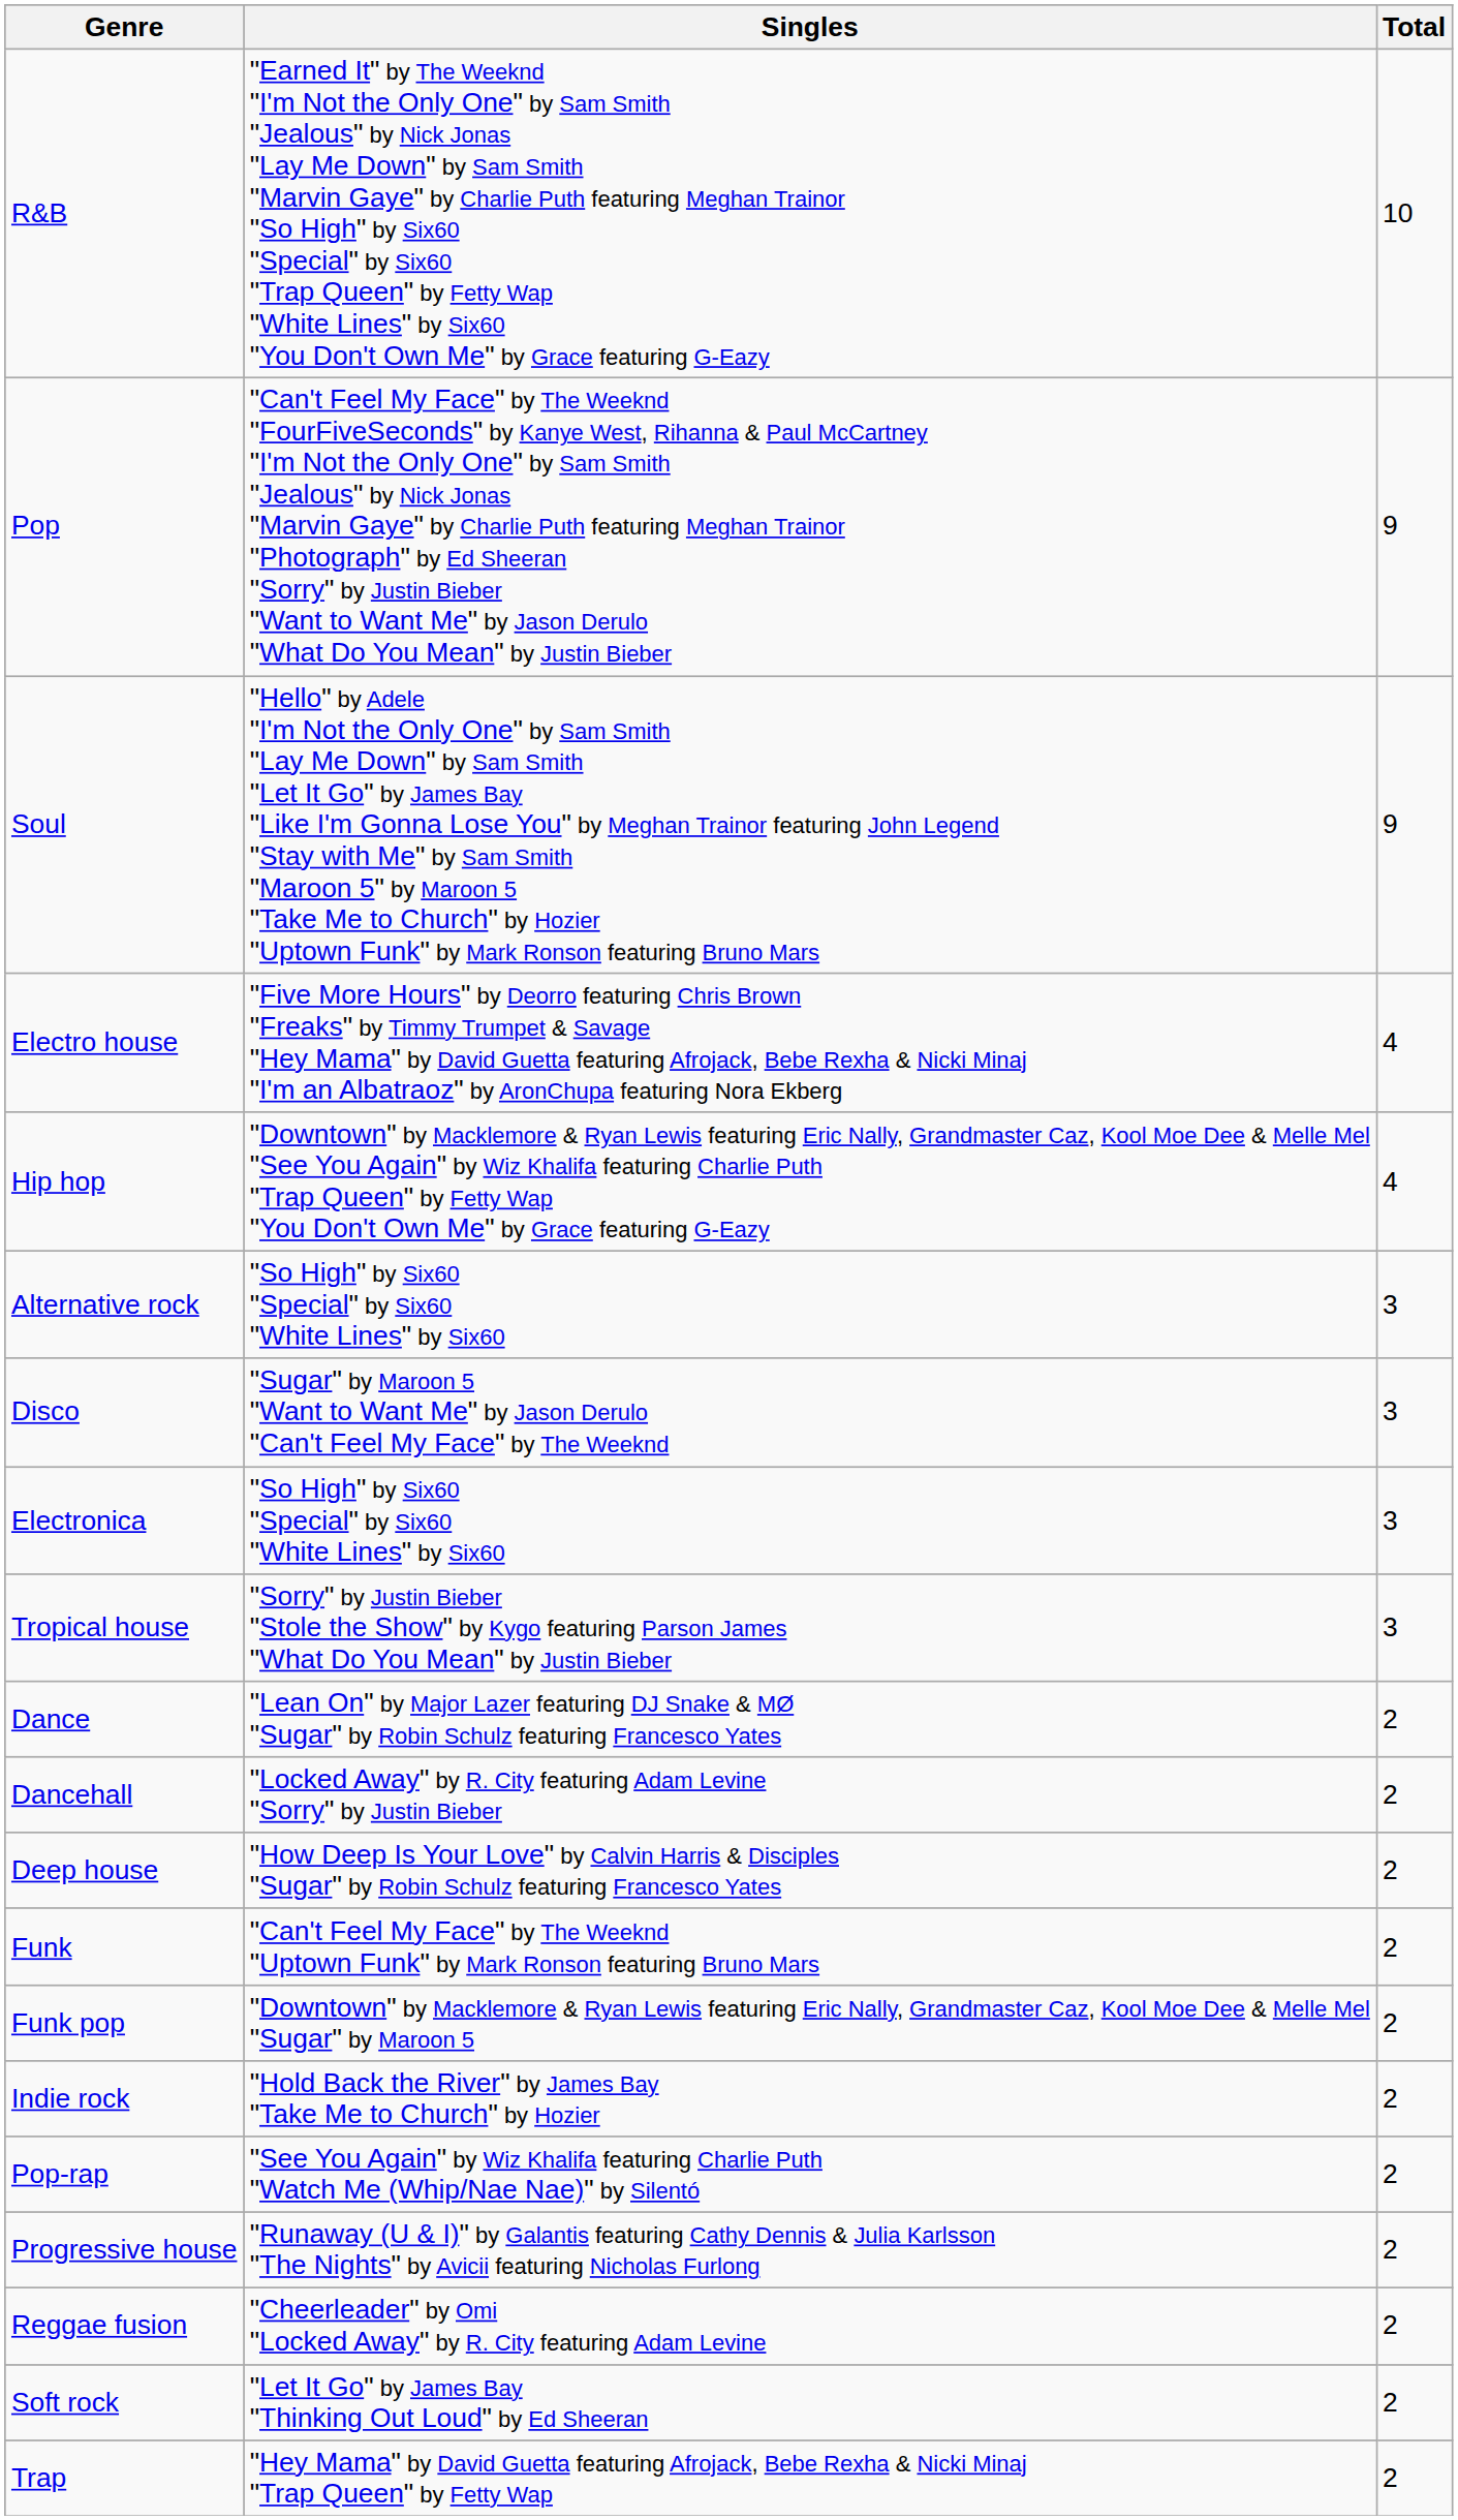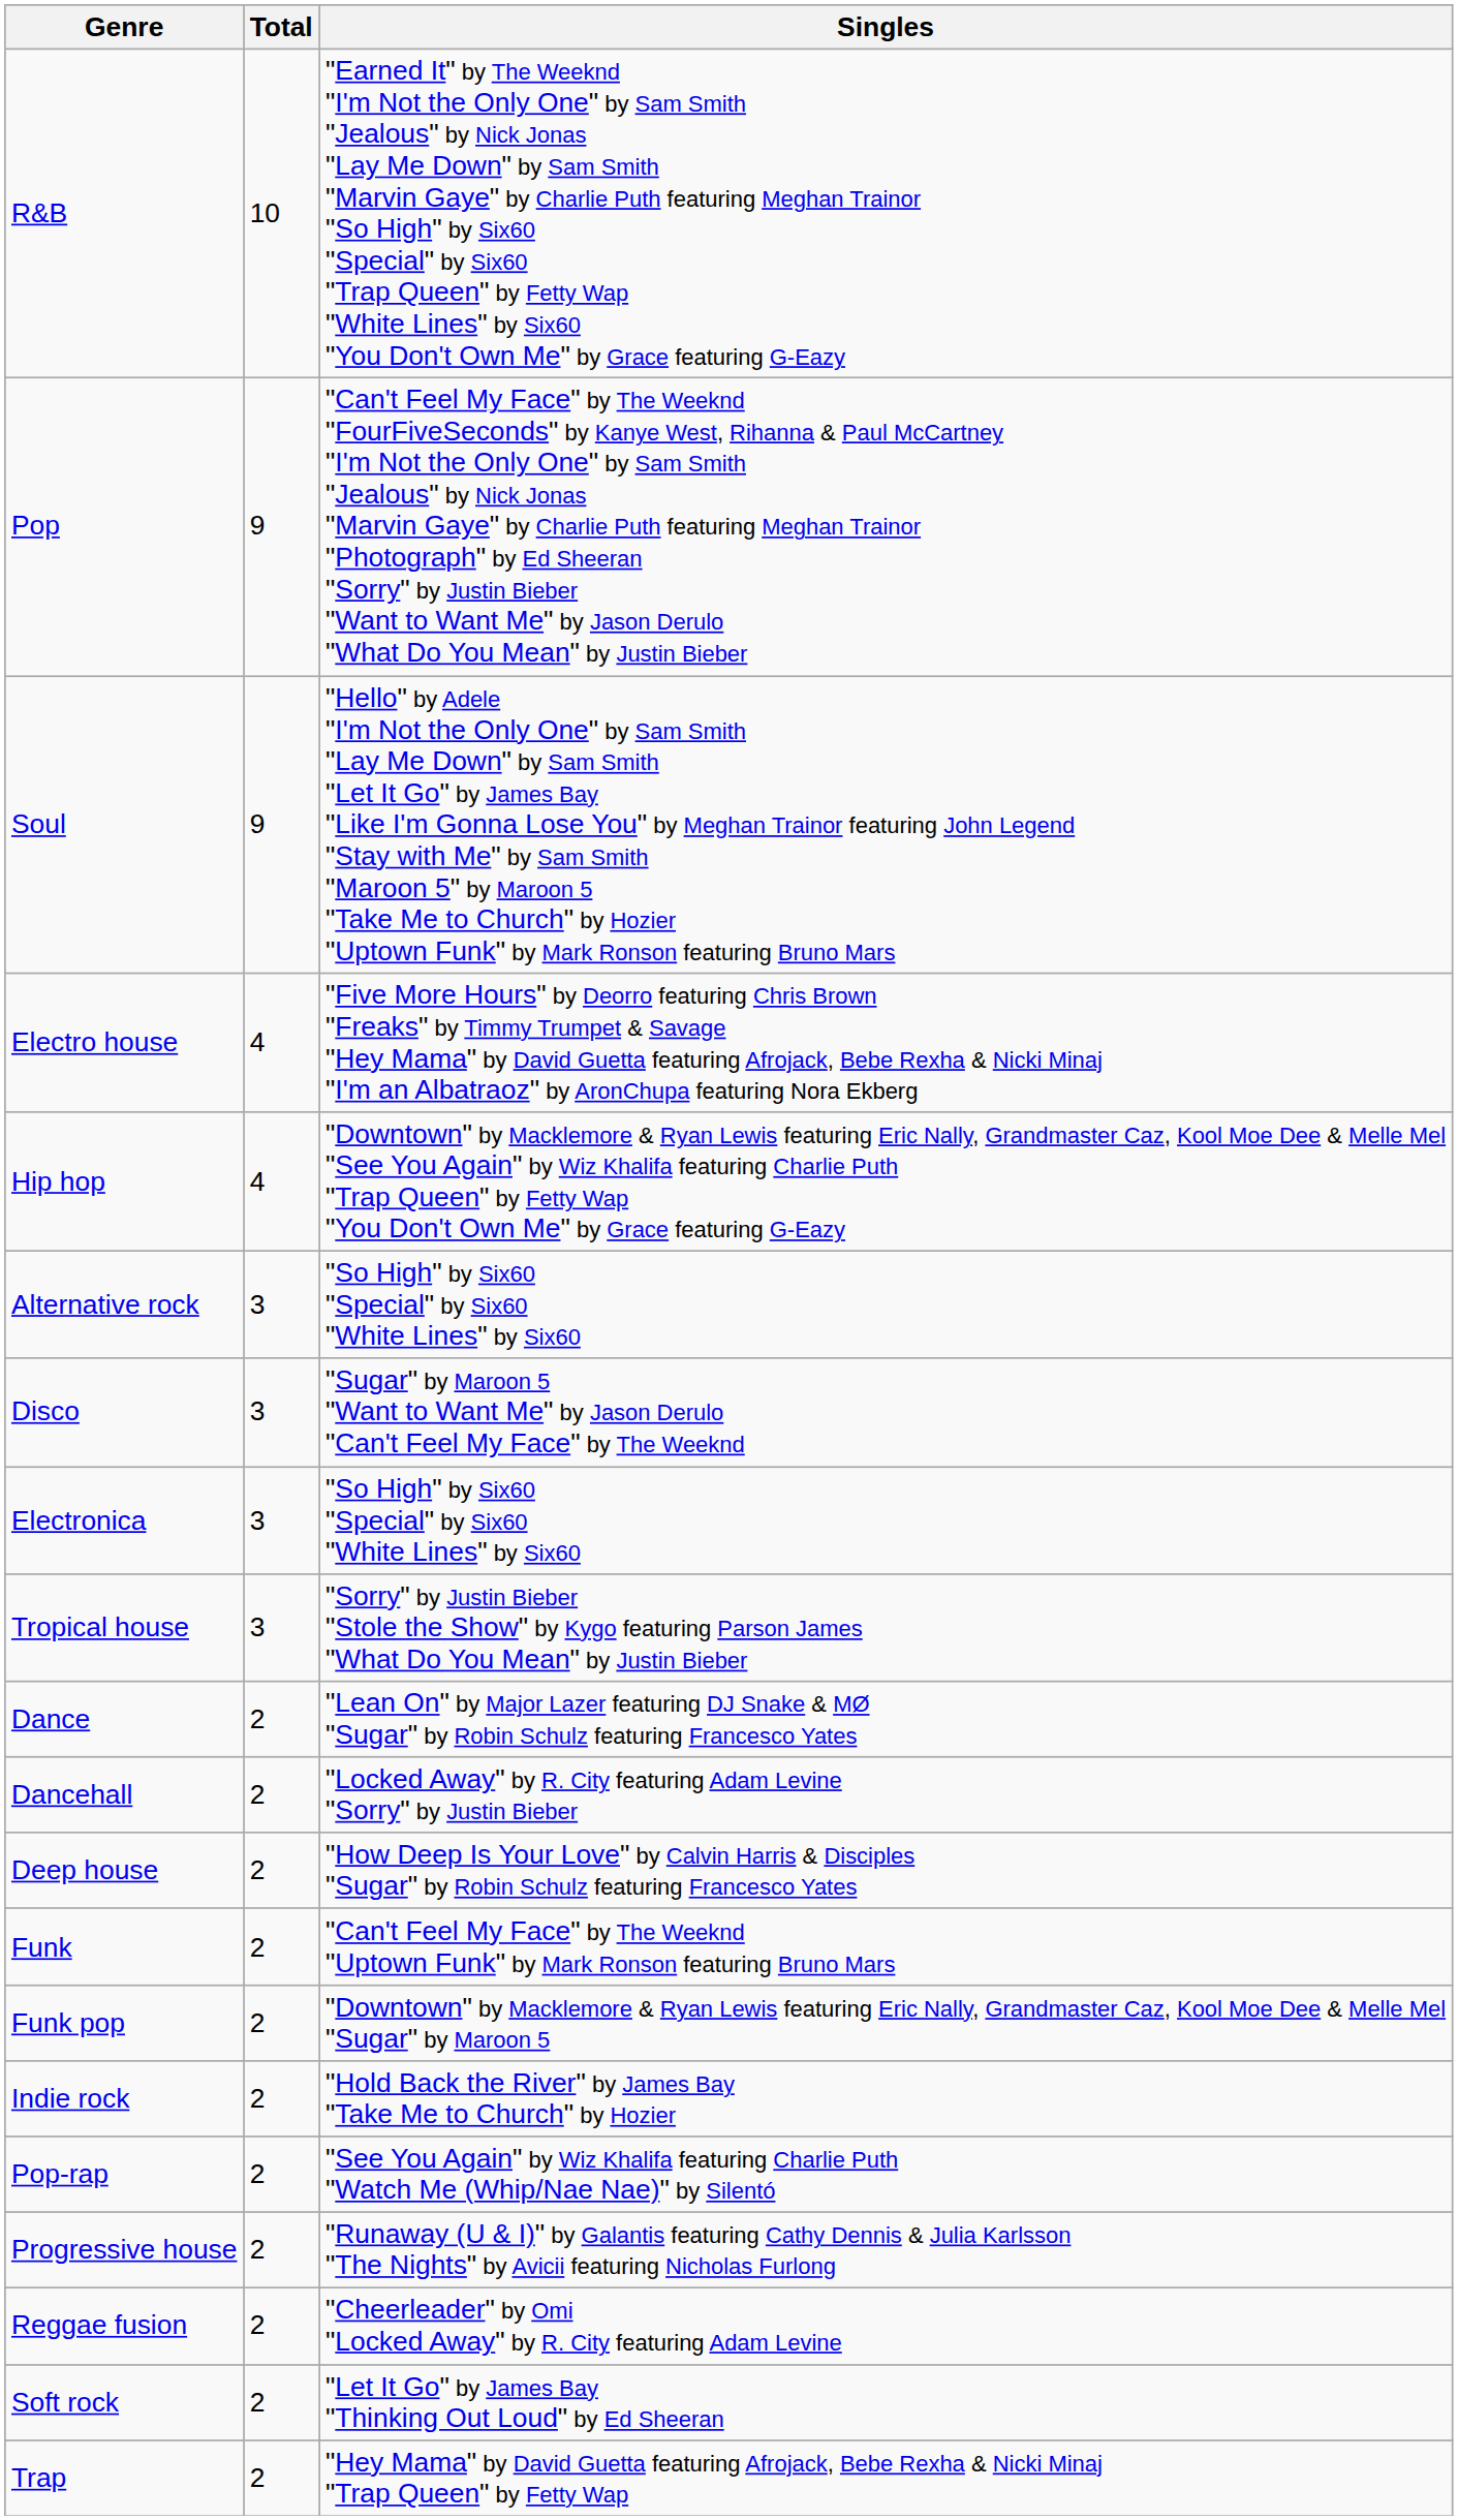 <table class="wikitable sortable" style="font-size:97%;">
 <tr>
 <th>Genre</th>
+<th>Total</th>
 <th>Singles</th>
-<th>Total</th>
 </tr>
 <tr>
 <td><a href='#'>R&B</a></td>
+<td>10</td>
 <td>"<a href='#'>Earned It</a>"<small> by <a href='#'>The Weeknd</a></small><br>"<a href='#'>I'm Not the Only One</a>"<small> by <a href='#'>Sam Smith</a></small><br>"<a href='#'>Jealous</a>"<small> by <a href='#'>Nick Jonas</a></small><br>"<a href='#'>Lay Me Down</a>"<small> by <a href='#'>Sam Smith</a></small><br>"<a href='#'>Marvin Gaye</a>"<small> by <a href='#'>Charlie Puth</a> featuring <a href='#'>Meghan Trainor</a></small><br>"<a href='#'>So High</a>"<small> by <a href='#'>Six60</a></small><br>"<a href='#'>Special</a>"<small> by <a href='#'>Six60</a></small><br>"<a href='#'>Trap Queen</a>"<small> by <a href='#'>Fetty Wap</a></small><br>"<a href='#'>White Lines</a>"<small> by <a href='#'>Six60</a></small><br>"<a href='#'>You Don't Own Me</a>"<small> by <a href='#'>Grace</a> featuring <a href='#'>G-Eazy</a></small><br></td>
-<td>10</td>
 </tr>
 <tr>
 <td><a href='#'>Pop</a></td>
+<td>9</td>
 <td>"<a href='#'>Can't Feel My Face</a>"<small> by <a href='#'>The Weeknd</a></small><br>"<a href='#'>FourFiveSeconds</a>"<small> by <a href='#'>Kanye West</a>, <a href='#'>Rihanna</a> & <a href='#'>Paul McCartney</a></small><br>"<a href='#'>I'm Not the Only One</a>"<small> by <a href='#'>Sam Smith</a></small><br>"<a href='#'>Jealous</a>"<small> by <a href='#'>Nick Jonas</a></small><br>"<a href='#'>Marvin Gaye</a>"<small> by <a href='#'>Charlie Puth</a> featuring <a href='#'>Meghan Trainor</a></small><br>"<a href='#'>Photograph</a>"<small> by <a href='#'>Ed Sheeran</a></small><br>"<a href='#'>Sorry</a>"<small> by <a href='#'>Justin Bieber</a></small><br>"<a href='#'>Want to Want Me</a>"<small> by <a href='#'>Jason Derulo</a></small><br>"<a href='#'>What Do You Mean</a>"<small> by <a href='#'>Justin Bieber</a></small><br></td>
-<td>9</td>
 </tr>
 <tr>
 <td><a href='#'>Soul</a></td>
+<td>9</td>
 <td>"<a href='#'>Hello</a>"<small> by <a href='#'>Adele</a></small><br>"<a href='#'>I'm Not the Only One</a>"<small> by <a href='#'>Sam Smith</a></small><br>"<a href='#'>Lay Me Down</a>"<small> by <a href='#'>Sam Smith</a></small><br>"<a href='#'>Let It Go</a>"<small> by <a href='#'>James Bay</a></small><br>"<a href='#'>Like I'm Gonna Lose You</a>"<small> by <a href='#'>Meghan Trainor</a> featuring <a href='#'>John Legend</a></small><br>"<a href='#'>Stay with Me</a>"<small> by <a href='#'>Sam Smith</a></small><br>"<a href='#'>Maroon 5</a>"<small> by <a href='#'>Maroon 5</a></small><br>"<a href='#'>Take Me to Church</a>"<small> by <a href='#'>Hozier</a></small><br>"<a href='#'>Uptown Funk</a>"<small> by <a href='#'>Mark Ronson</a> featuring <a href='#'>Bruno Mars</a></small><br></td>
-<td>9</td>
 </tr>
 <tr>
 <td><a href='#'>Electro house</a></td>
+<td>4</td>
 <td>"<a href='#'>Five More Hours</a>"<small> by <a href='#'>Deorro</a> featuring <a href='#'>Chris Brown</a></small><br>"<a href='#'>Freaks</a>"<small> by <a href='#'>Timmy Trumpet</a> & <a href='#'>Savage</a></small><br>"<a href='#'>Hey Mama</a>"<small> by <a href='#'>David Guetta</a> featuring <a href='#'>Afrojack</a>, <a href='#'>Bebe Rexha</a> & <a href='#'>Nicki Minaj</a></small><br>"<a href='#'>I'm an Albatraoz</a>"<small> by <a href='#'>AronChupa</a> featuring Nora Ekberg</small><br></td>
-<td>4</td>
 </tr>
 <tr>
 <td><a href='#'>Hip hop</a></td>
+<td>4</td>
 <td>"<a href='#'>Downtown</a>"<small> by <a href='#'>Macklemore</a> & <a href='#'>Ryan Lewis</a> featuring <a href='#'>Eric Nally</a>, <a href='#'>Grandmaster Caz</a>, <a href='#'>Kool Moe Dee</a> & <a href='#'>Melle Mel</a></small><br>"<a href='#'>See You Again</a>"<small> by <a href='#'>Wiz Khalifa</a> featuring <a href='#'>Charlie Puth</a></small><br>"<a href='#'>Trap Queen</a>"<small> by <a href='#'>Fetty Wap</a></small><br>"<a href='#'>You Don't Own Me</a>"<small> by <a href='#'>Grace</a> featuring <a href='#'>G-Eazy</a></small><br></td>
-<td>4</td>
 </tr>
 <tr>
 <td><a href='#'>Alternative rock</a></td>
+<td>3</td>
 <td>"<a href='#'>So High</a>"<small> by <a href='#'>Six60</a></small><br>"<a href='#'>Special</a>"<small> by <a href='#'>Six60</a></small><br>"<a href='#'>White Lines</a>"<small> by <a href='#'>Six60</a></small><br></td>
-<td>3</td>
 </tr>
 <tr>
 <td><a href='#'>Disco</a></td>
+<td>3</td>
 <td>"<a href='#'>Sugar</a>"<small> by <a href='#'>Maroon 5</a></small><br>"<a href='#'>Want to Want Me</a>"<small> by <a href='#'>Jason Derulo</a></small><br>"<a href='#'>Can't Feel My Face</a>"<small> by <a href='#'>The Weeknd</a></small><br></td>
-<td>3</td>
 </tr>
 <tr>
 <td><a href='#'>Electronica</a></td>
+<td>3</td>
 <td>"<a href='#'>So High</a>"<small> by <a href='#'>Six60</a></small><br>"<a href='#'>Special</a>"<small> by <a href='#'>Six60</a></small><br>"<a href='#'>White Lines</a>"<small> by <a href='#'>Six60</a></small><br></td>
-<td>3</td>
 </tr>
 <tr>
 <td><a href='#'>Tropical house</a></td>
+<td>3</td>
 <td>"<a href='#'>Sorry</a>"<small> by <a href='#'>Justin Bieber</a></small><br>"<a href='#'>Stole the Show</a>"<small> by <a href='#'>Kygo</a> featuring <a href='#'>Parson James</a></small><br>"<a href='#'>What Do You Mean</a>"<small> by <a href='#'>Justin Bieber</a></small><br></td>
-<td>3</td>
 </tr>
 <tr>
 <td><a href='#'>Dance</a></td>
+<td>2</td>
 <td>"<a href='#'>Lean On</a>"<small> by <a href='#'>Major Lazer</a> featuring <a href='#'>DJ Snake</a> & <a href='#'>MØ</a></small><br>"<a href='#'>Sugar</a>"<small> by <a href='#'>Robin Schulz</a> featuring <a href='#'>Francesco Yates</a></small><br></td>
-<td>2</td>
 </tr>
 <tr>
 <td><a href='#'>Dancehall</a></td>
+<td>2</td>
 <td>"<a href='#'>Locked Away</a>"<small> by <a href='#'>R. City</a> featuring <a href='#'>Adam Levine</a></small><br>"<a href='#'>Sorry</a>"<small> by <a href='#'>Justin Bieber</a></small><br></td>
-<td>2</td>
 </tr>
 <tr>
 <td><a href='#'>Deep house</a></td>
+<td>2</td>
 <td>"<a href='#'>How Deep Is Your Love</a>"<small> by <a href='#'>Calvin Harris</a> & <a href='#'>Disciples</a></small><br>"<a href='#'>Sugar</a>"<small> by <a href='#'>Robin Schulz</a> featuring <a href='#'>Francesco Yates</a></small><br></td>
-<td>2</td>
 </tr>
 <tr>
 <td><a href='#'>Funk</a></td>
+<td>2</td>
 <td>"<a href='#'>Can't Feel My Face</a>"<small> by <a href='#'>The Weeknd</a></small><br>"<a href='#'>Uptown Funk</a>"<small> by <a href='#'>Mark Ronson</a> featuring <a href='#'>Bruno Mars</a></small><br></td>
-<td>2</td>
 </tr>
 <tr>
 <td><a href='#'>Funk pop</a></td>
+<td>2</td>
 <td>"<a href='#'>Downtown</a>"<small> by <a href='#'>Macklemore</a> & <a href='#'>Ryan Lewis</a> featuring <a href='#'>Eric Nally</a>, <a href='#'>Grandmaster Caz</a>, <a href='#'>Kool Moe Dee</a> & <a href='#'>Melle Mel</a></small><br>"<a href='#'>Sugar</a>"<small> by <a href='#'>Maroon 5</a></small><br></td>
-<td>2</td>
 </tr>
 <tr>
 <td><a href='#'>Indie rock</a></td>
+<td>2</td>
 <td>"<a href='#'>Hold Back the River</a>"<small> by <a href='#'>James Bay</a></small><br>"<a href='#'>Take Me to Church</a>"<small> by <a href='#'>Hozier</a></small><br></td>
-<td>2</td>
 </tr>
 <tr>
 <td><a href='#'>Pop-rap</a></td>
+<td>2</td>
 <td>"<a href='#'>See You Again</a>"<small> by <a href='#'>Wiz Khalifa</a> featuring <a href='#'>Charlie Puth</a></small><br>"<a href='#'>Watch Me (Whip/Nae Nae)</a>"<small> by <a href='#'>Silentó</a></small><br></td>
-<td>2</td>
 </tr>
 <tr>
 <td><a href='#'>Progressive house</a></td>
+<td>2</td>
 <td>"<a href='#'>Runaway (U & I)</a>"<small> by <a href='#'>Galantis</a> featuring <a href='#'>Cathy Dennis</a> & <a href='#'>Julia Karlsson</a></small><br>"<a href='#'>The Nights</a>"<small> by <a href='#'>Avicii</a> featuring <a href='#'>Nicholas Furlong</a></small><br></td>
-<td>2</td>
 </tr>
 <tr>
 <td><a href='#'>Reggae fusion</a></td>
+<td>2</td>
 <td>"<a href='#'>Cheerleader</a>"<small> by <a href='#'>Omi</a></small><br>"<a href='#'>Locked Away</a>"<small> by <a href='#'>R. City</a> featuring <a href='#'>Adam Levine</a></small><br></td>
-<td>2</td>
 </tr>
 <tr>
 <td><a href='#'>Soft rock</a></td>
+<td>2</td>
 <td>"<a href='#'>Let It Go</a>"<small> by <a href='#'>James Bay</a></small><br>"<a href='#'>Thinking Out Loud</a>"<small> by <a href='#'>Ed Sheeran</a></small><br></td>
-<td>2</td>
 </tr>
 <tr>
 <td><a href='#'>Trap</a></td>
+<td>2</td>
 <td>"<a href='#'>Hey Mama</a>"<small> by <a href='#'>David Guetta</a> featuring <a href='#'>Afrojack</a>, <a href='#'>Bebe Rexha</a> & <a href='#'>Nicki Minaj</a></small><br>"<a href='#'>Trap Queen</a>"<small> by <a href='#'>Fetty Wap</a></small><br></td>
-<td>2</td>
 </tr>
 </table>
